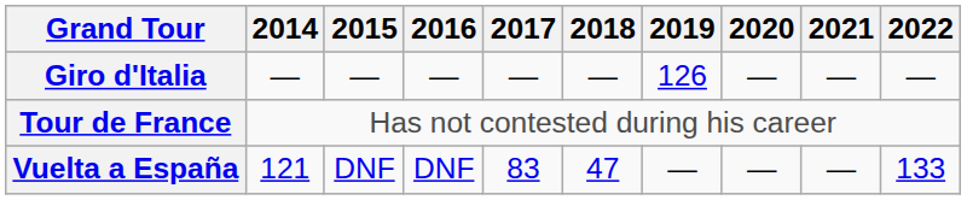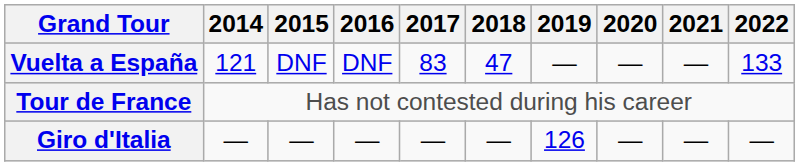 <table class="wikitable plainrowheaders">
 <tr>
 <th scope="col"><a href='#'>Grand Tour</a></th>
 <th scope="col">2014</th>
 <th scope="col">2015</th>
 <th scope="col">2016</th>
 <th scope="col">2017</th>
 <th scope="col">2018</th>
 <th scope="col">2019</th>
 <th scope="col">2020</th>
 <th scope="col">2021</th>
 <th scope="col">2022</th>
 </tr>
 <tr style="text-align:center;">
+<th scope="row"> <a href='#'>Vuelta a España</a></th>
+<td><a href='#'>121</a></td>
+<td><a href='#'>DNF</a></td>
+<td><a href='#'>DNF</a></td>
+<td><a href='#'>83</a></td>
+<td><a href='#'>47</a></td>
+<td>—</td>
+<td>—</td>
+<td>—</td>
+<td><a href='#'>133</a></td>
+</tr>
+<tr style="text-align:center;">
+<th scope="row"> <a href='#'>Tour de France</a></th>
+<td style="color:#4d4d4d;" colspan="9">Has not contested during his career</td>
+</tr>
+<tr style="text-align:center;">
 <th scope="row"> <a href='#'>Giro d'Italia</a></th>
 <td>—</td>
 <td>—</td>
 <td>—</td>
 <td>—</td>
 <td>—</td>
 <td><a href='#'>126</a></td>
 <td>—</td>
 <td>—</td>
 <td>—</td>
 </tr>
-<tr style="text-align:center;">
-<th scope="row"> <a href='#'>Tour de France</a></th>
-<td style="color:#4d4d4d;" colspan="9">Has not contested during his career</td>
-</tr>
-<tr style="text-align:center;">
-<th scope="row"> <a href='#'>Vuelta a España</a></th>
-<td><a href='#'>121</a></td>
-<td><a href='#'>DNF</a></td>
-<td><a href='#'>DNF</a></td>
-<td><a href='#'>83</a></td>
-<td><a href='#'>47</a></td>
-<td>—</td>
-<td>—</td>
-<td>—</td>
-<td><a href='#'>133</a></td>
-</tr>
 </table>
